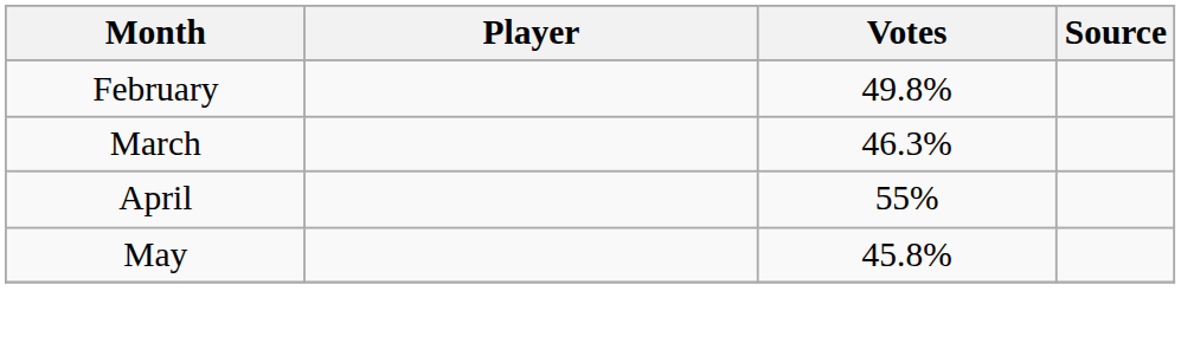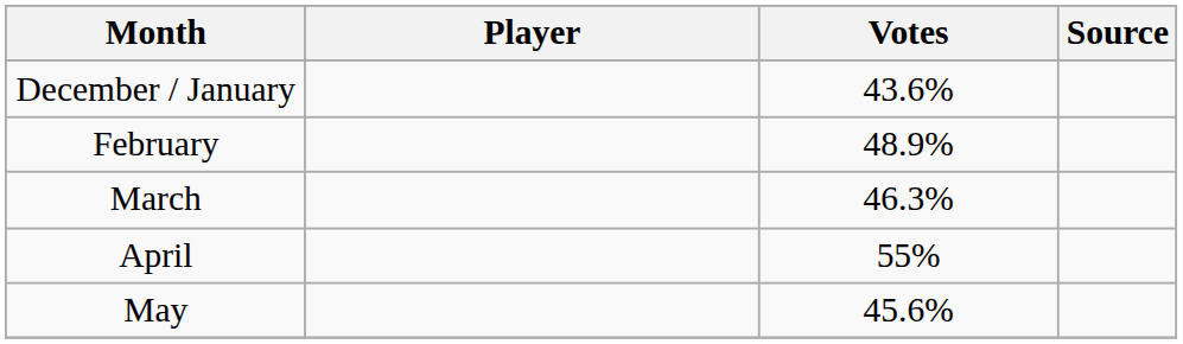 <table class="wikitable" style="text-align:center">
 <tr>
 <th>Month</th>
 <th>Player</th>
 <th>Votes</th>
 <th>Source</th>
 </tr>
 <tr>
+<td style="width:130px;">December / January</td>
+<td style="width:200px;"></td>
+<td style="width:130px;">43.6%</td>
+<td style="width:25px;"></td>
+</tr>
+<tr>
 <td style="width:130px;">February</td>
 <td style="width:200px;"></td>
-<td style="width:130px;">49.8%</td>
+<td style="width:130px;">48.9%</td>
 <td style="width:25px;"></td>
 </tr>
 <tr>
 <td style="width:130px;">March</td>
 <td style="width:200px;"></td>
 <td style="width:130px;">46.3%</td>
 <td style="width:25px;"></td>
 </tr>
 <tr>
 <td style="width:130px;">April</td>
 <td style="width:200px;"></td>
 <td style="width:130px;">55%</td>
 <td style="width:25px;"></td>
 </tr>
 <tr>
 <td style="width:130px;">May</td>
 <td style="width:200px;"></td>
-<td style="width:130px;">45.8%</td>
+<td style="width:130px;">45.6%</td>
 <td style="width:25px;"></td>
 </tr>
 <tr>
 </tr>
 </table>
